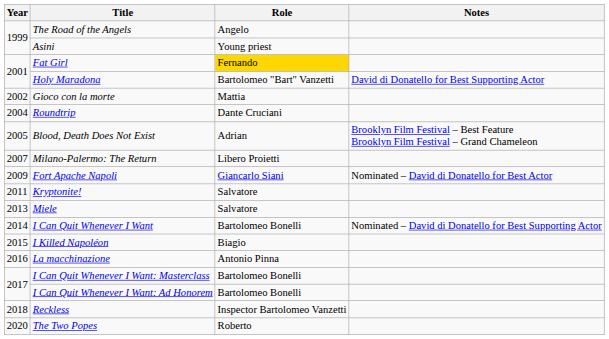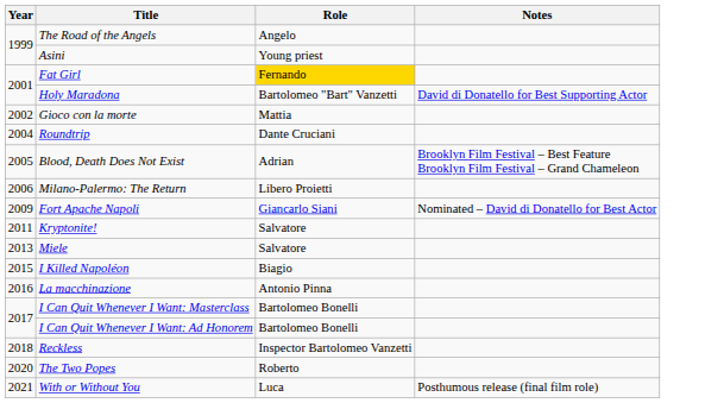 <table class="wikitable sortable">
 <tr>
 <th>Year</th>
 <th>Title</th>
 <th>Role</th>
 <th class="unsortable">Notes</th>
 </tr>
 <tr>
 <td rowspan="2">1999</td>
 <td><em>The Road of the Angels</em></td>
 <td>Angelo</td>
 <td></td>
 </tr>
 <tr>
 <td><em>Asini</em></td>
 <td>Young priest</td>
 <td></td>
 </tr>
 <tr>
 <td rowspan="2">2001</td>
 <td><em><a href='#'>Fat Girl</a></em></td>
 <td style="background: gold;">Fernando</td>
 <td></td>
 </tr>
 <tr>
 <td><em><a href='#'>Holy Maradona</a></em></td>
 <td>Bartolomeo "Bart" Vanzetti</td>
 <td><a href='#'>David di Donatello for Best Supporting Actor</a></td>
 </tr>
 <tr>
 <td>2002</td>
 <td><em>Gioco con la morte</em></td>
 <td>Mattia</td>
 <td></td>
 </tr>
 <tr>
 <td>2004</td>
 <td><em><a href='#'>Roundtrip</a></em></td>
 <td>Dante Cruciani</td>
 <td></td>
 </tr>
 <tr>
 <td>2005</td>
 <td><em>Blood, Death Does Not Exist</em></td>
 <td>Adrian</td>
 <td><a href='#'>Brooklyn Film Festival</a> – Best Feature<br><a href='#'>Brooklyn Film Festival</a> – Grand Chameleon</td>
 </tr>
 <tr>
-<td>2007</td>
+<td>2006</td>
 <td><em>Milano-Palermo: The Return</em></td>
 <td>Libero Proietti</td>
 <td></td>
 </tr>
 <tr>
 <td>2009</td>
 <td><em><a href='#'>Fort Apache Napoli</a></em></td>
 <td><a href='#'>Giancarlo Siani</a></td>
 <td>Nominated – <a href='#'>David di Donatello for Best Actor</a></td>
 </tr>
 <tr>
 <td>2011</td>
 <td><em><a href='#'>Kryptonite!</a></em></td>
 <td>Salvatore</td>
 <td></td>
 </tr>
 <tr>
 <td>2013</td>
 <td><em><a href='#'>Miele</a></em></td>
 <td>Salvatore</td>
 <td></td>
-</tr>
-<tr>
-<td>2014</td>
-<td><em><a href='#'>I Can Quit Whenever I Want</a></em></td>
-<td>Bartolomeo Bonelli</td>
-<td>Nominated – <a href='#'>David di Donatello for Best Supporting Actor</a></td>
 </tr>
 <tr>
 <td>2015</td>
 <td><em><a href='#'>I Killed Napoléon</a></em></td>
 <td>Biagio</td>
 <td></td>
 </tr>
 <tr>
 <td>2016</td>
 <td><em><a href='#'>La macchinazione</a></em></td>
 <td>Antonio Pinna</td>
 <td></td>
 </tr>
 <tr>
 <td rowspan="2">2017</td>
 <td><em><a href='#'>I Can Quit Whenever I Want: Masterclass</a></em></td>
 <td>Bartolomeo Bonelli</td>
 <td></td>
 </tr>
 <tr>
 <td><em><a href='#'>I Can Quit Whenever I Want: Ad Honorem</a></em></td>
 <td>Bartolomeo Bonelli</td>
 <td></td>
 </tr>
 <tr>
 <td>2018</td>
 <td><em><a href='#'>Reckless</a></em></td>
 <td>Inspector Bartolomeo Vanzetti</td>
 <td></td>
 </tr>
 <tr>
 <td>2020</td>
 <td><em><a href='#'>The Two Popes</a></em></td>
 <td>Roberto</td>
 <td></td>
 </tr>
+<tr>
+<td>2021</td>
+<td><em><a href='#'>With or Without You</a></em></td>
+<td>Luca</td>
+<td>Posthumous release (final film role)</td>
+</tr>
 </table>
